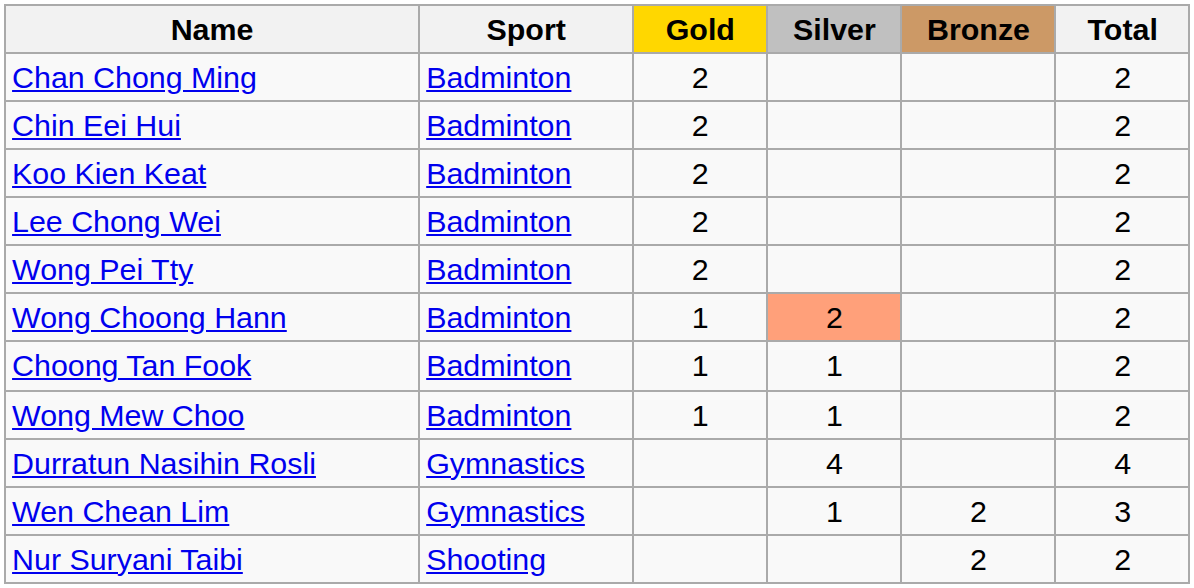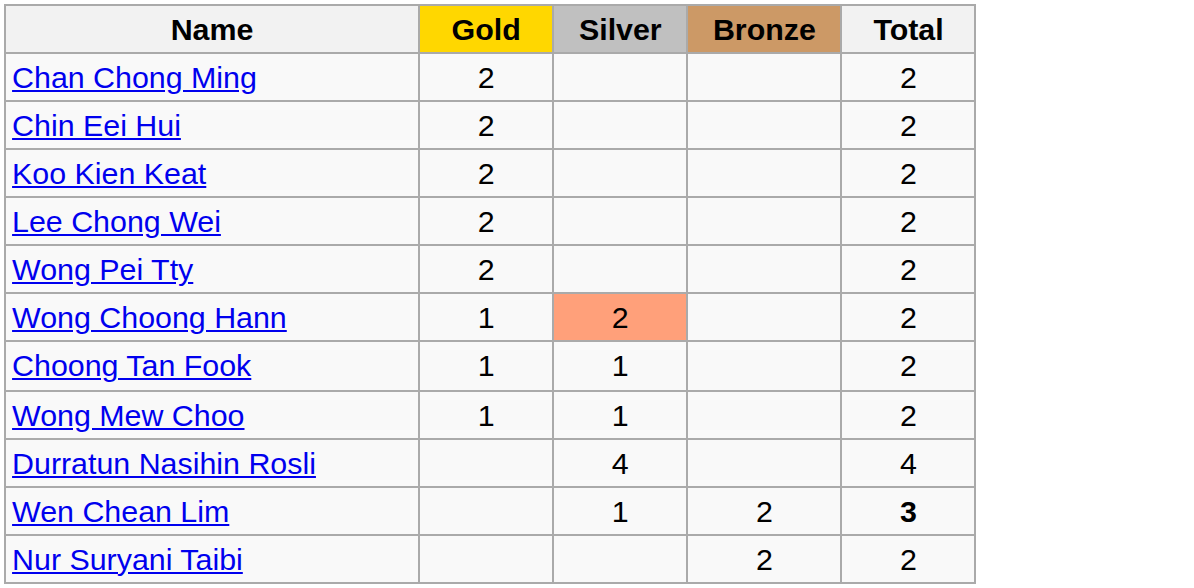 <table class="wikitable sortable" style="text-align:center; font-size:95%">
 <tr>
 <th width=200>Name</th>
-<th width=100>Sport</th>
 <td bgcolor=gold width=60><strong>Gold</strong></td>
 <td bgcolor=silver width=60><strong>Silver</strong></td>
 <td bgcolor=#cc9966 width=70><strong>Bronze</strong></td>
 <th width=60>Total</th>
 </tr>
 <tr>
 <td align=left><a href='#'>Chan Chong Ming</a></td>
-<td align=left><a href='#'>Badminton</a></td>
 <td>2</td>
 <td></td>
 <td></td>
 <td>2</td>
 </tr>
 <tr>
 <td align=left><a href='#'>Chin Eei Hui</a></td>
-<td align=left><a href='#'>Badminton</a></td>
 <td>2</td>
 <td></td>
 <td></td>
 <td>2</td>
 </tr>
 <tr>
 <td align=left><a href='#'>Koo Kien Keat</a></td>
-<td align=left><a href='#'>Badminton</a></td>
 <td>2</td>
 <td></td>
 <td></td>
 <td>2</td>
 </tr>
 <tr>
 <td align=left><a href='#'>Lee Chong Wei</a></td>
-<td align=left><a href='#'>Badminton</a></td>
 <td>2</td>
 <td></td>
 <td></td>
 <td>2</td>
 </tr>
 <tr>
 <td align=left><a href='#'>Wong Pei Tty</a></td>
-<td align=left><a href='#'>Badminton</a></td>
 <td>2</td>
 <td></td>
 <td></td>
 <td>2</td>
 </tr>
 <tr>
 <td align=left><a href='#'>Wong Choong Hann</a></td>
-<td align=left><a href='#'>Badminton</a></td>
 <td>1</td>
 <td style="background: lightsalmon;">2</td>
 <td></td>
 <td>2</td>
 </tr>
 <tr>
 <td align=left><a href='#'>Choong Tan Fook</a></td>
-<td align=left><a href='#'>Badminton</a></td>
 <td>1</td>
 <td>1</td>
 <td></td>
 <td>2</td>
 </tr>
 <tr>
 <td align=left><a href='#'>Wong Mew Choo</a></td>
-<td align=left><a href='#'>Badminton</a></td>
 <td>1</td>
 <td>1</td>
 <td></td>
 <td>2</td>
 </tr>
 <tr>
 <td align=left><a href='#'>Durratun Nasihin Rosli</a></td>
-<td align=left><a href='#'>Gymnastics</a></td>
 <td></td>
 <td>4</td>
 <td></td>
 <td>4</td>
 </tr>
 <tr>
 <td align=left><a href='#'>Wen Chean Lim</a></td>
-<td align=left><a href='#'>Gymnastics</a></td>
 <td></td>
 <td>1</td>
 <td>2</td>
-<td>3</td>
+<td><strong>3</strong></td>
 </tr>
 <tr>
 <td align=left><a href='#'>Nur Suryani Taibi</a></td>
-<td align=left><a href='#'>Shooting</a></td>
 <td></td>
 <td></td>
 <td>2</td>
 <td>2</td>
 </tr>
 </table>
